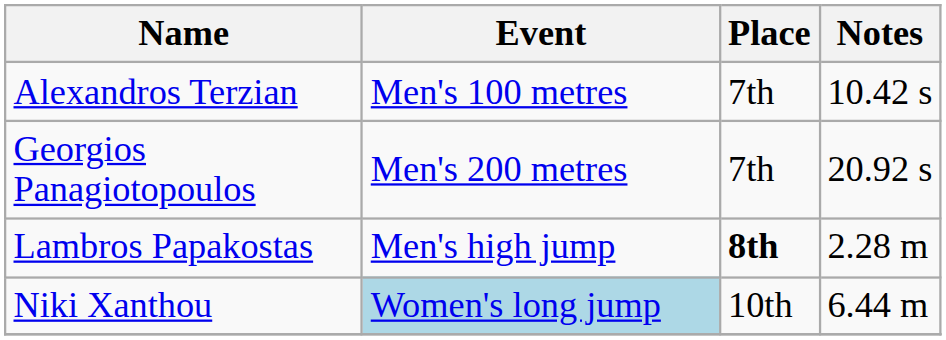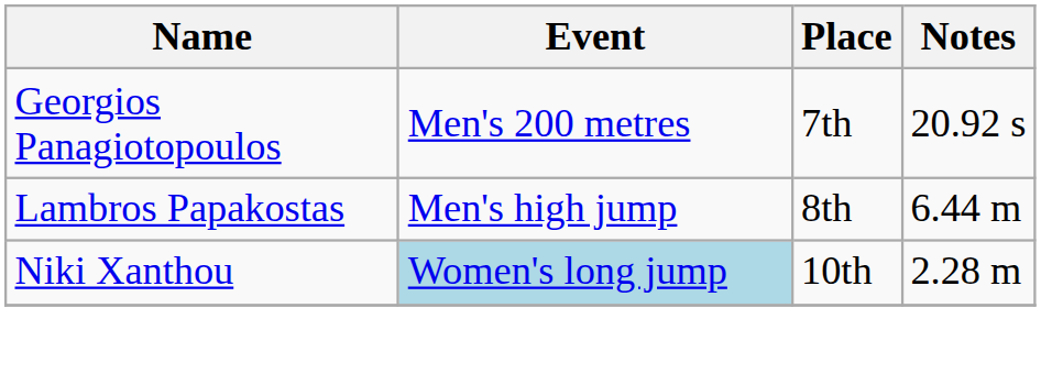 <table class="wikitable sortable">
 <tr>
 <th width=150>Name</th>
 <th width=150>Event</th>
 <th>Place</th>
 <th>Notes</th>
-</tr>
-<tr>
-<td><a href='#'>Alexandros Terzian</a></td>
-<td><a href='#'>Men's 100 metres</a></td>
-<td>7th</td>
-<td>10.42 s</td>
 </tr>
 <tr>
 <td><a href='#'>Georgios Panagiotopoulos</a></td>
 <td><a href='#'>Men's 200 metres</a></td>
 <td>7th</td>
 <td>20.92 s</td>
 </tr>
 <tr>
 <td><a href='#'>Lambros Papakostas</a></td>
 <td><a href='#'>Men's high jump</a></td>
-<td><strong>8th</strong></td>
-<td>2.28 m</td>
+<td>8th</td>
+<td>6.44 m</td>
 </tr>
 <tr>
 <td><a href='#'>Niki Xanthou</a></td>
 <td style="background: lightblue;"><a href='#'>Women's long jump</a></td>
 <td>10th</td>
-<td>6.44 m</td>
+<td>2.28 m</td>
 </tr>
 <tr>
 </tr>
 </table>
